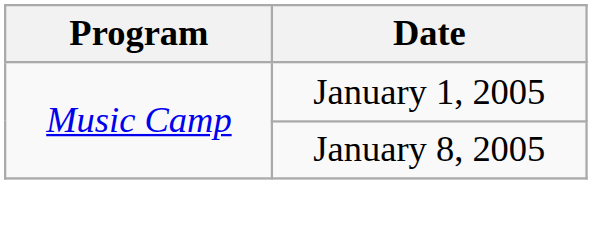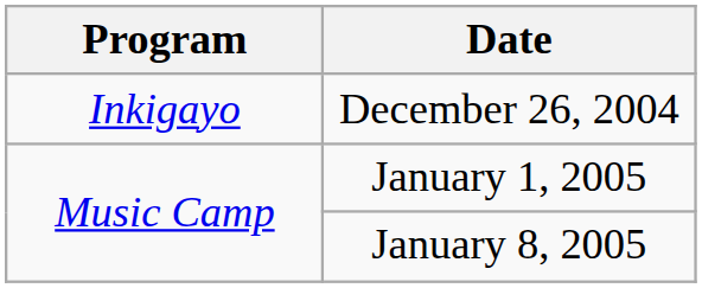 <table class="wikitable sortable plainrowheaders" style="text-align:center">
 <tr>
 <th width="110">Program</th>
 <th width="130">Date</th>
+</tr>
+<tr>
+<td><em><a href='#'>Inkigayo</a></em></td>
+<td>December 26, 2004</td>
 </tr>
 <tr>
 <td rowspan="2"><a href='#'><em>Music Camp</em></a></td>
 <td>January 1, 2005</td>
 </tr>
 <tr>
 <td>January 8, 2005</td>
 </tr>
 </table>
